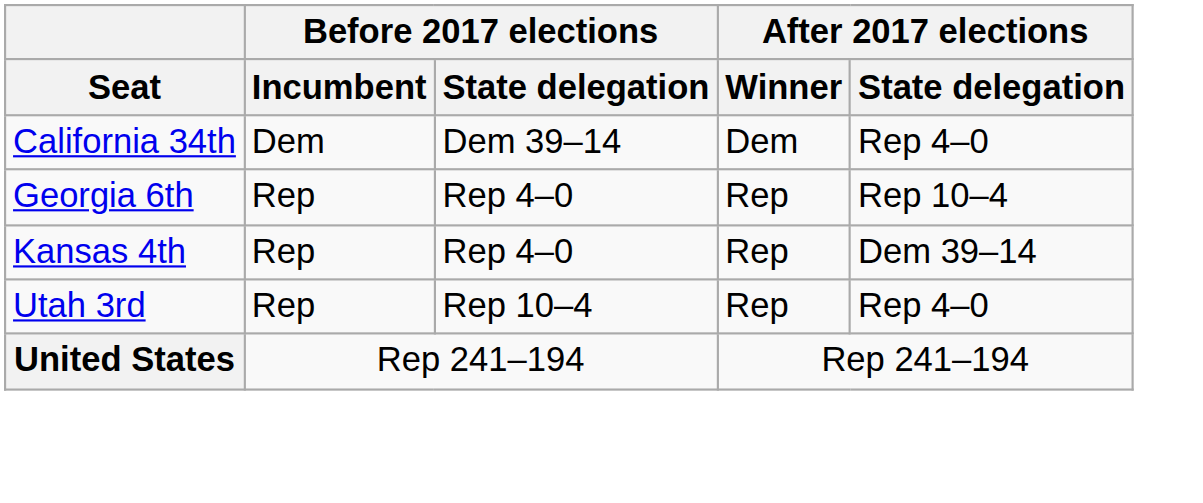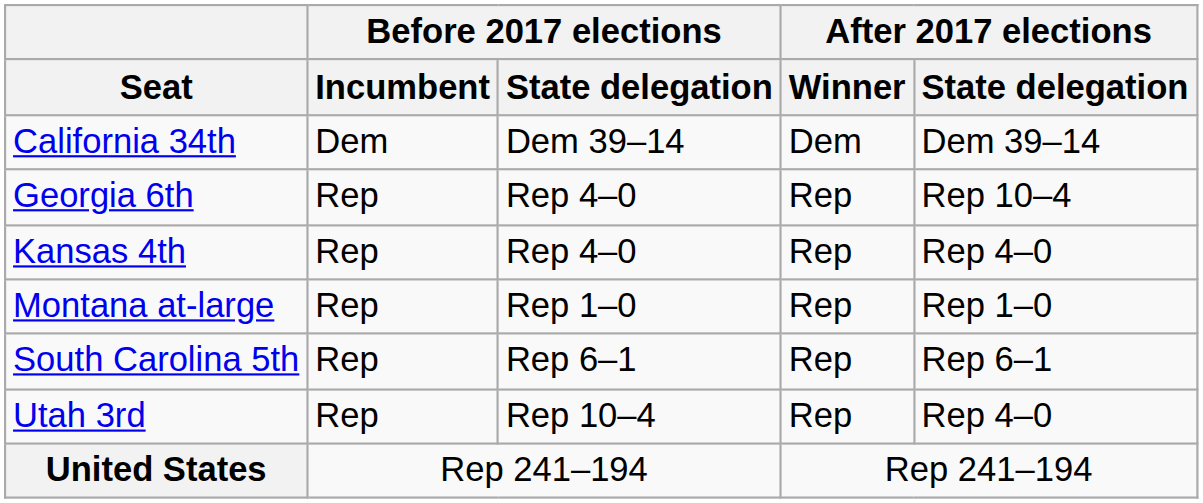 <table class="wikitable sortable">
 <tr>
 <th> </th>
 <th colspan=2>Before 2017 elections</th>
 <th colspan=2>After 2017 elections</th>
 </tr>
 <tr>
 <th>Seat</th>
 <th>Incumbent</th>
 <th>State delegation</th>
 <th>Winner</th>
 <th>State delegation</th>
 </tr>
 <tr>
 <td><a href='#'>California 34th</a></td>
 <td>Dem</td>
 <td>Dem 39–14</td>
 <td>Dem</td>
-<td>Rep 4–0</td>
+<td>Dem 39–14</td>
 </tr>
 <tr>
 <td><a href='#'>Georgia 6th</a></td>
 <td>Rep</td>
 <td>Rep 4–0</td>
 <td>Rep</td>
 <td>Rep 10–4</td>
 </tr>
 <tr>
 <td><a href='#'>Kansas 4th</a></td>
 <td>Rep</td>
 <td>Rep 4–0</td>
 <td>Rep</td>
-<td>Dem 39–14</td>
+<td>Rep 4–0</td>
+</tr>
+<tr>
+<td><a href='#'>Montana at-large</a></td>
+<td>Rep</td>
+<td>Rep 1–0</td>
+<td>Rep</td>
+<td>Rep 1–0</td>
+</tr>
+<tr>
+<td><a href='#'>South Carolina 5th</a></td>
+<td>Rep</td>
+<td>Rep 6–1</td>
+<td>Rep</td>
+<td>Rep 6–1</td>
 </tr>
 <tr>
 <td><a href='#'>Utah 3rd</a></td>
 <td>Rep</td>
 <td>Rep 10–4</td>
 <td>Rep</td>
 <td>Rep 4–0</td>
 </tr>
 <tr class="sortbottom" |>
 <th>United States</th>
 <td colspan="2" align="center" >Rep 241–194</td>
 <td colspan="2" align="center" >Rep 241–194</td>
 </tr>
 </table>
